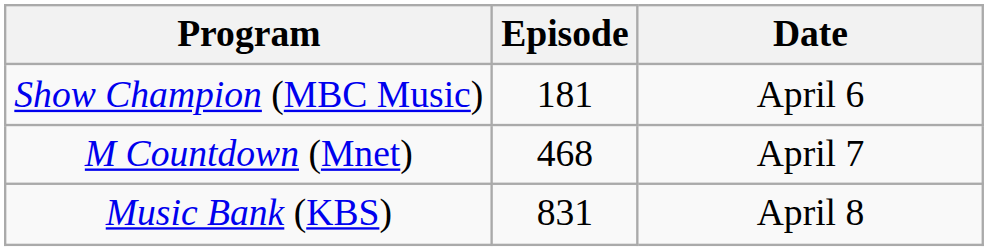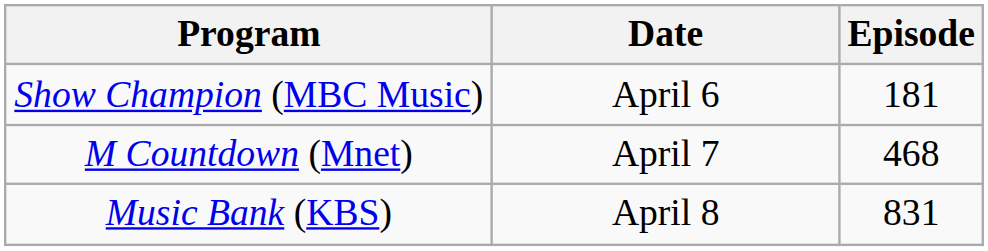 <table class="wikitable" style="text-align:center">
 <tr>
 <th width="200">Program</th>
+<th width="140">Date</th>
 <th width="50">Episode</th>
-<th width="140">Date</th>
 </tr>
 <tr>
 <td><em><a href='#'>Show Champion</a></em> (<a href='#'>MBC Music</a>)</td>
+<td>April 6</td>
 <td>181</td>
-<td>April 6</td>
 </tr>
 <tr>
 <td><em><a href='#'>M Countdown</a></em> (<a href='#'>Mnet</a>)</td>
+<td>April 7</td>
 <td>468</td>
-<td>April 7</td>
 </tr>
 <tr>
 <td><em><a href='#'>Music Bank</a></em> (<a href='#'>KBS</a>)</td>
+<td>April 8</td>
 <td>831</td>
-<td>April 8</td>
 </tr>
 </table>
